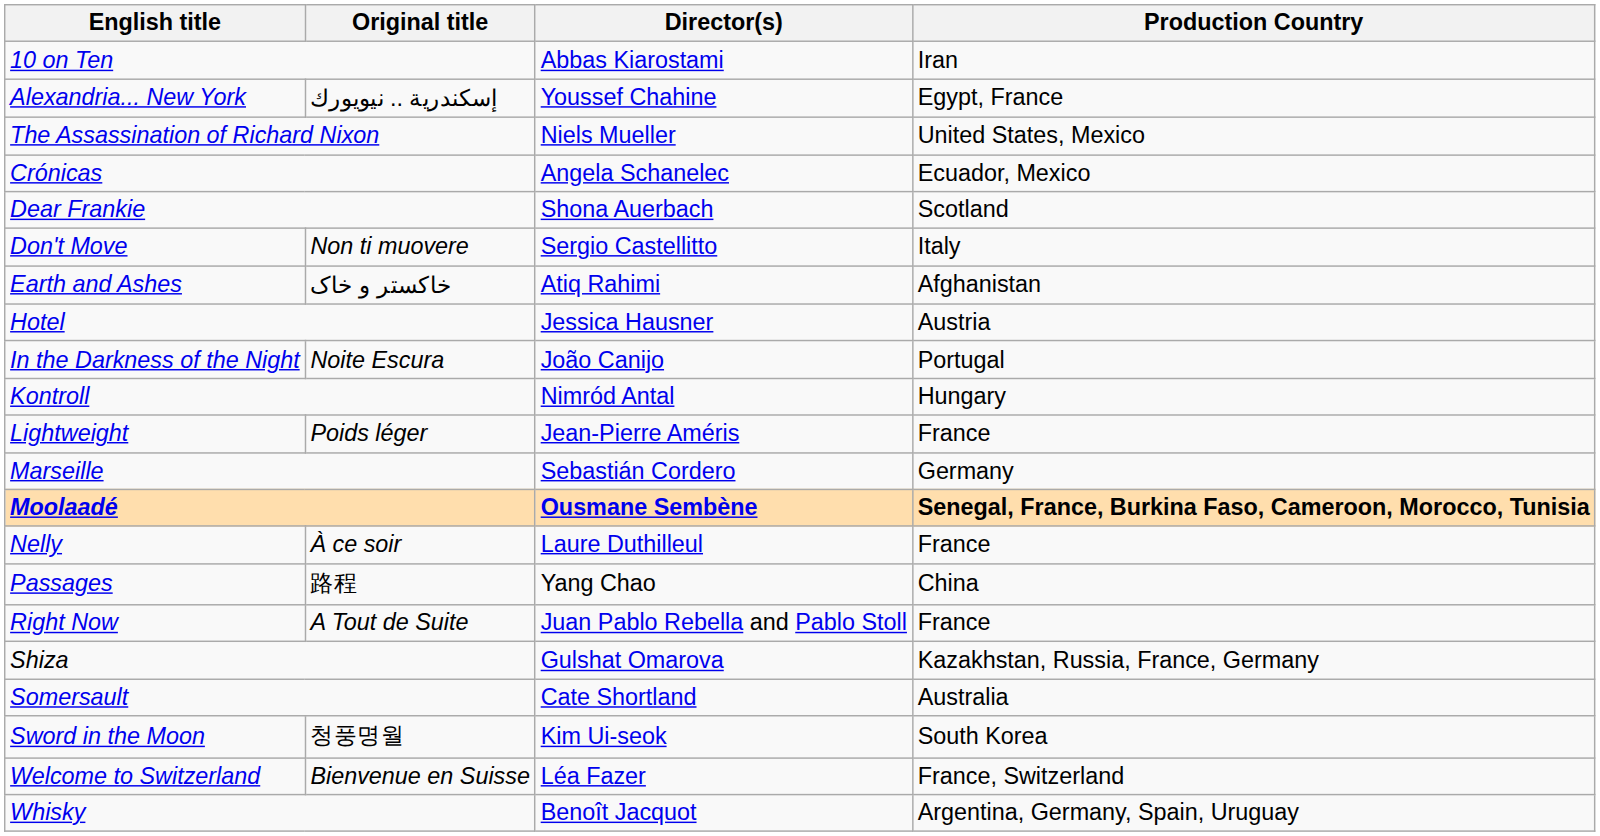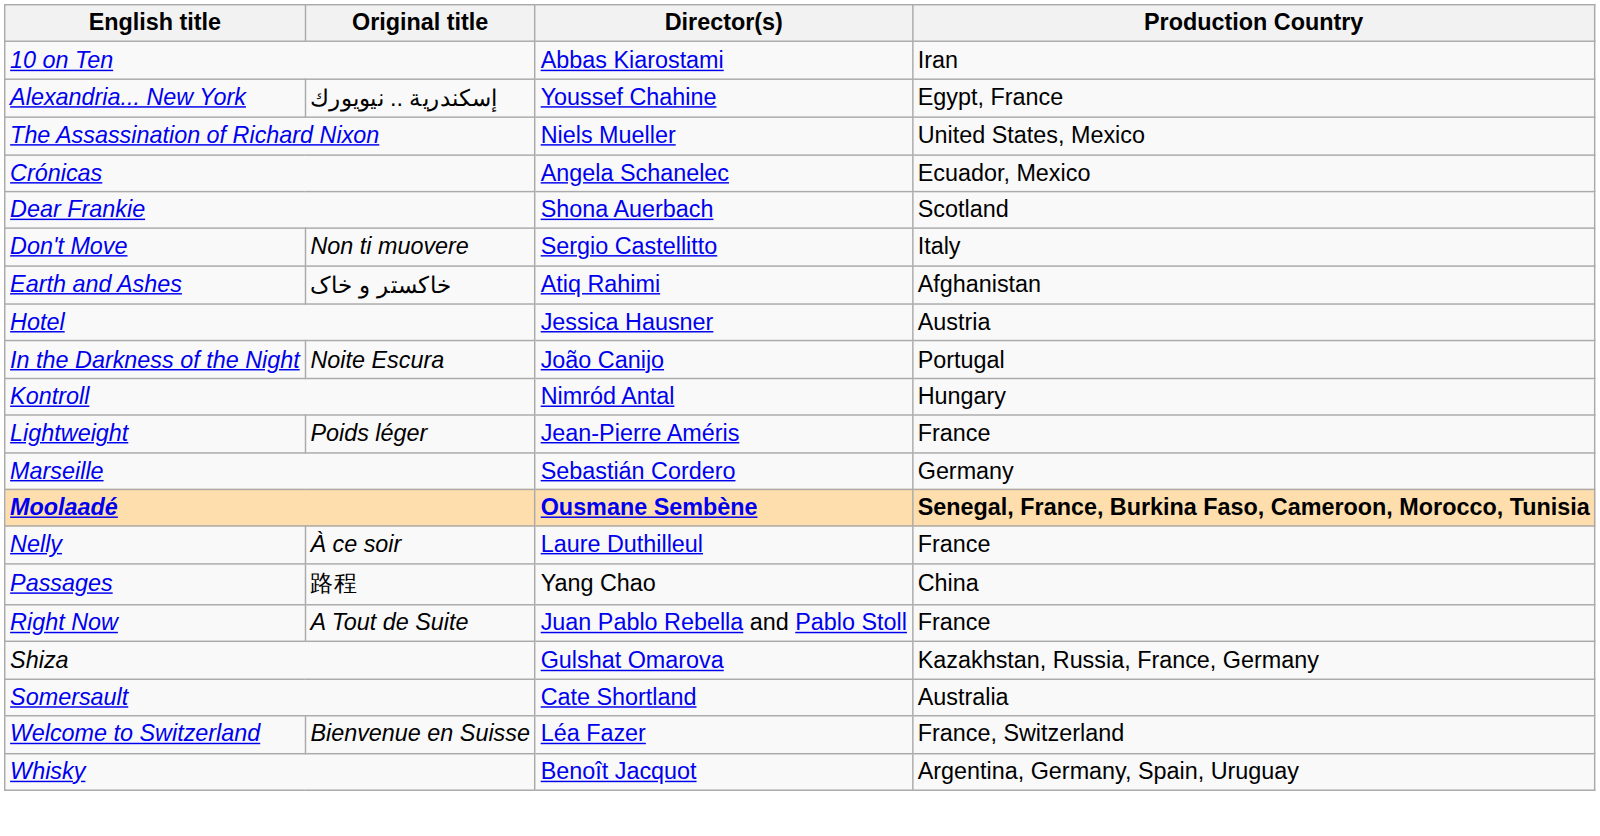 <table class="wikitable">
 <tr>
 <th>English title</th>
 <th>Original title</th>
 <th>Director(s)</th>
 <th>Production Country</th>
 </tr>
 <tr>
 <td colspan="2"><em><a href='#'>10 on Ten</a></em></td>
 <td><a href='#'>Abbas Kiarostami</a></td>
 <td>Iran</td>
 </tr>
 <tr>
 <td><em><a href='#'>Alexandria... New York</a></em></td>
 <td>إسكندرية .. نيويورك</td>
 <td><a href='#'>Youssef Chahine</a></td>
 <td>Egypt, France</td>
 </tr>
 <tr>
 <td colspan="2"><em><a href='#'>The Assassination of Richard Nixon</a></em></td>
 <td><a href='#'>Niels Mueller</a></td>
 <td>United States, Mexico</td>
 </tr>
 <tr>
 <td colspan="2"><em><a href='#'>Crónicas</a></em></td>
 <td><a href='#'>Angela Schanelec</a></td>
 <td>Ecuador, Mexico</td>
 </tr>
 <tr>
 <td colspan="2"><em><a href='#'>Dear Frankie</a></em></td>
 <td><a href='#'>Shona Auerbach</a></td>
 <td>Scotland</td>
 </tr>
 <tr>
 <td><em><a href='#'>Don't Move</a></em></td>
 <td><em>Non ti muovere</em></td>
 <td><a href='#'>Sergio Castellitto</a></td>
 <td>Italy</td>
 </tr>
 <tr>
 <td><em><a href='#'>Earth and Ashes</a></em></td>
 <td>خاکستر و خاک</td>
 <td><a href='#'>Atiq Rahimi</a></td>
 <td>Afghanistan</td>
 </tr>
 <tr>
 <td colspan="2"><em><a href='#'>Hotel</a></em></td>
 <td><a href='#'>Jessica Hausner</a></td>
 <td>Austria</td>
 </tr>
 <tr>
 <td><em><a href='#'>In the Darkness of the Night</a></em></td>
 <td><em>Noite Escura</em></td>
 <td><a href='#'>João Canijo</a></td>
 <td>Portugal</td>
 </tr>
 <tr>
 <td colspan="2"><em><a href='#'>Kontroll</a></em></td>
 <td><a href='#'>Nimród Antal</a></td>
 <td>Hungary</td>
 </tr>
 <tr>
 <td><em><a href='#'>Lightweight</a></em></td>
 <td><em>Poids léger</em></td>
 <td><a href='#'>Jean-Pierre Améris</a></td>
 <td>France</td>
 </tr>
 <tr>
 <td colspan="2"><em><a href='#'>Marseille</a></em></td>
 <td><a href='#'>Sebastián Cordero</a></td>
 <td>Germany</td>
 </tr>
 <tr style="background:#FFDEAD">
 <td colspan="2"><strong><em><a href='#'>Moolaadé</a></em></strong></td>
 <td><strong><a href='#'>Ousmane Sembène</a></strong></td>
 <td><strong>Senegal, France, Burkina Faso, Cameroon, Morocco, Tunisia</strong></td>
 </tr>
 <tr>
 <td><em><a href='#'>Nelly</a></em></td>
 <td><em>À ce soir</em></td>
 <td><a href='#'>Laure Duthilleul</a></td>
 <td>France</td>
 </tr>
 <tr>
 <td><em><a href='#'>Passages</a></em></td>
 <td>路程</td>
 <td>Yang Chao</td>
 <td>China</td>
 </tr>
 <tr>
 <td><em><a href='#'>Right Now</a></em></td>
 <td><em>A Tout de Suite</em></td>
 <td><a href='#'>Juan Pablo Rebella</a> and <a href='#'>Pablo Stoll</a></td>
 <td>France</td>
 </tr>
 <tr>
 <td colspan="2"><em>Shiza</em></td>
 <td><a href='#'>Gulshat Omarova</a></td>
 <td>Kazakhstan, Russia, France, Germany</td>
 </tr>
 <tr>
 <td colspan="2"><em><a href='#'>Somersault</a></em></td>
 <td><a href='#'>Cate Shortland</a></td>
 <td>Australia</td>
 </tr>
 <tr>
-<td><em><a href='#'>Sword in the Moon</a></em></td>
-<td>청풍명월</td>
-<td><a href='#'>Kim Ui-seok</a></td>
-<td>South Korea</td>
-</tr>
-<tr>
 <td><em><a href='#'>Welcome to Switzerland</a></em></td>
 <td><em>Bienvenue en Suisse</em></td>
 <td><a href='#'>Léa Fazer</a></td>
 <td>France, Switzerland</td>
 </tr>
 <tr>
 <td colspan="2"><em><a href='#'>Whisky</a></em></td>
 <td><a href='#'>Benoît Jacquot</a></td>
 <td>Argentina, Germany, Spain, Uruguay</td>
 </tr>
 </table>
